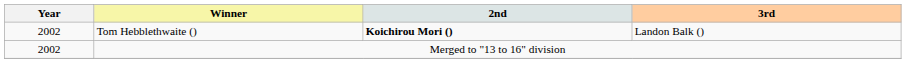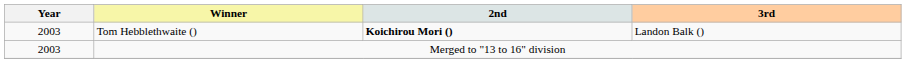 <table class="wikitable" width=100%>
 <tr>
 <th width=10%>Year</th>
 <th style="background-color: #F7F6A8;" width=30%>Winner</th>
 <th style="background-color: #DCE5E5;" width=30%>2nd</th>
 <th style="background-color: #FFCDA0;" width=30%>3rd</th>
 </tr>
 <tr>
-<td align=center>2002 </td>
+<td align=center>2003 </td>
 <td>Tom Hebblethwaite ()</td>
 <td><strong>Koichirou Mori ()</strong></td>
 <td>Landon Balk ()</td>
 </tr>
 <tr>
-<td align=center>2002 </td>
+<td align=center>2003 </td>
 <td align=center colspan="3">Merged to "13 to 16" division</td>
 </tr>
 <tr>
 </tr>
 </table>
